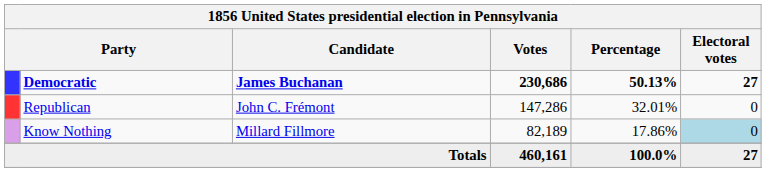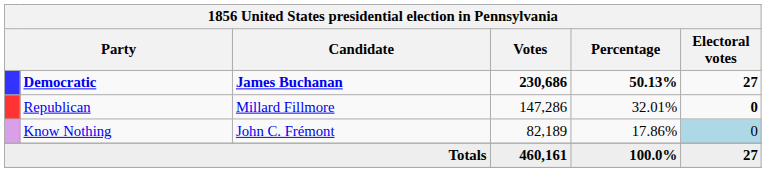 <table class="wikitable" style="font-size: 95%;">
 <tr>
 <th colspan="6">1856 United States presidential election in Pennsylvania</th>
 </tr>
 <tr>
 <th colspan="2" style="width: 15em">Party</th>
 <th style="width: 17em">Candidate</th>
 <th style="width: 5em">Votes</th>
 <th style="width: 7em">Percentage</th>
 <th style="width: 5em">Electoral votes</th>
 </tr>
 <tr>
 <th style="background-color:#3333FF; width: 3px"></th>
 <td style="width: 130px"><strong><a href='#'>Democratic</a></strong></td>
 <td><strong><a href='#'>James Buchanan</a></strong></td>
 <td align="right"><strong>230,686</strong></td>
 <td align="right"><strong>50.13%</strong></td>
 <td align="right"><strong>27</strong></td>
 </tr>
 <tr>
 <th style="background-color:#FF3333; width: 3px"></th>
 <td style="width: 130px"><a href='#'>Republican</a></td>
-<td><a href='#'>John C. Frémont</a></td>
+<td><a href='#'>Millard Fillmore</a></td>
 <td align="right">147,286</td>
 <td align="right">32.01%</td>
-<td align="right">0</td>
+<td align="right"><strong>0</strong></td>
 </tr>
 <tr>
 <th style="background-color:#D99FE8; width: 3px"></th>
 <td style="width: 130px"><a href='#'>Know Nothing</a></td>
-<td><a href='#'>Millard Fillmore</a></td>
+<td><a href='#'>John C. Frémont</a></td>
 <td align="right">82,189</td>
 <td align="right">17.86%</td>
 <td align="right" style="background: lightblue;">0</td>
 </tr>
 <tr>
 </tr>
 <tr bgcolor="#EEEEEE">
 <td colspan="3" align="right"><strong>Totals</strong></td>
 <td align="right"><strong>460,161</strong></td>
 <td align="right"><strong>100.0%</strong></td>
 <td align="right"><strong>27</strong></td>
 </tr>
 <tr>
 </tr>
 </table>
